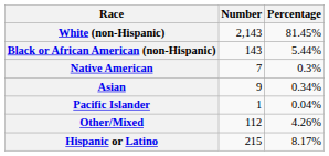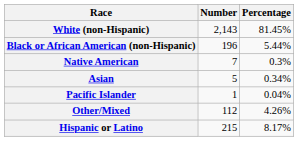 <table class="wikitable" style="text-align:right">
 <tr>
 <th scope="col">Race</th>
 <th scope="col">Number</th>
 <th scope="col">Percentage</th>
 </tr>
 <tr>
 <th scope="row"><a href='#'>White</a> (non-Hispanic)</th>
 <td>2,143</td>
 <td>81.45%</td>
 </tr>
 <tr>
 <th scope="row"><a href='#'>Black or African American</a> (non-Hispanic)</th>
-<td>143</td>
+<td>196</td>
 <td>5.44%</td>
 </tr>
 <tr>
 <th scope="row"><a href='#'>Native American</a></th>
 <td>7</td>
 <td>0.3%</td>
 </tr>
 <tr>
 <th scope="row"><a href='#'>Asian</a></th>
-<td>9</td>
+<td>5</td>
 <td>0.34%</td>
 </tr>
 <tr>
 <th scope="row"><a href='#'>Pacific Islander</a></th>
 <td>1</td>
 <td>0.04%</td>
 </tr>
 <tr>
 <th scope="row"><a href='#'>Other/Mixed</a></th>
 <td>112</td>
 <td>4.26%</td>
 </tr>
 <tr>
 <th scope="row"><a href='#'>Hispanic</a> or <a href='#'>Latino</a></th>
 <td>215</td>
 <td>8.17%</td>
 </tr>
 </table>
